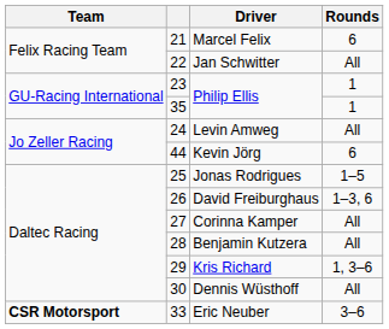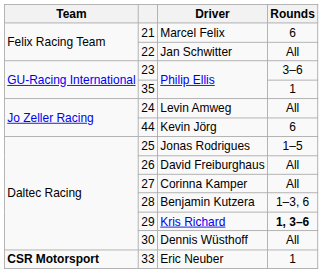 <table class="wikitable" style="font-size: 85%;">
 <tr>
 <th>Team</th>
 <th></th>
 <th>Driver</th>
 <th>Rounds</th>
 </tr>
 <tr>
 <td rowspan=2> Felix Racing Team</td>
 <td>21</td>
 <td> Marcel Felix</td>
 <td align=center>6</td>
 </tr>
 <tr>
 <td>22</td>
 <td> Jan Schwitter</td>
 <td align=center>All</td>
 </tr>
 <tr>
 <td rowspan=2> <a href='#'>GU-Racing International</a></td>
 <td>23</td>
 <td rowspan=2> <a href='#'>Philip Ellis</a></td>
-<td align=center>1</td>
+<td align=center>3–6</td>
 </tr>
 <tr>
 <td>35</td>
 <td align=center>1</td>
 </tr>
 <tr>
 <td rowspan=2> <a href='#'>Jo Zeller Racing</a></td>
 <td>24</td>
 <td> Levin Amweg</td>
 <td align=center>All</td>
 </tr>
 <tr>
 <td>44</td>
 <td> Kevin Jörg</td>
 <td align=center>6</td>
 </tr>
 <tr>
 <td rowspan=6> Daltec Racing</td>
 <td>25</td>
 <td> Jonas Rodrigues</td>
 <td align=center>1–5</td>
 </tr>
 <tr>
 <td>26</td>
 <td> David Freiburghaus</td>
-<td align=center>1–3, 6</td>
+<td align=center>All</td>
 </tr>
 <tr>
 <td>27</td>
 <td> Corinna Kamper</td>
 <td align=center>All</td>
 </tr>
 <tr>
 <td>28</td>
 <td> Benjamin Kutzera</td>
-<td align=center>All</td>
+<td align=center>1–3, 6</td>
 </tr>
 <tr>
 <td>29</td>
 <td> <a href='#'>Kris Richard</a></td>
-<td align=center>1, 3–6</td>
+<td align=center><strong>1, 3–6</strong></td>
 </tr>
 <tr>
 <td>30</td>
 <td> Dennis Wüsthoff</td>
 <td align=center>All</td>
 </tr>
 <tr>
 <td><strong> CSR Motorsport</strong></td>
 <td>33</td>
 <td> Eric Neuber</td>
-<td align=center>3–6</td>
+<td align=center>1</td>
 </tr>
 </table>
